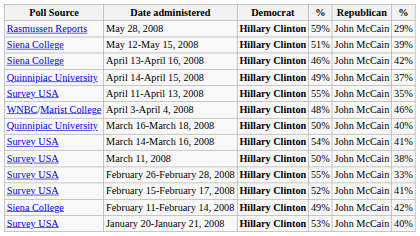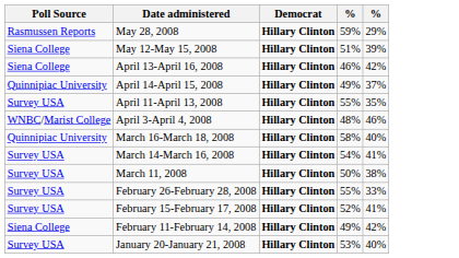 <table class="wikitable">
 <tr valign=bottom>
 <th>Poll Source</th>
 <th>Date administered</th>
 <th>Democrat</th>
 <th>%</th>
-<th>Republican</th>
 <th>%</th>
 </tr>
 <tr>
 <td><a href='#'>Rasmussen Reports</a></td>
 <td>May 28, 2008</td>
 <td><strong>Hillary Clinton</strong></td>
 <td>59%</td>
-<td>John McCain</td>
 <td>29%</td>
 </tr>
 <tr>
 <td><a href='#'>Siena College</a></td>
 <td>May 12-May 15, 2008</td>
 <td><strong>Hillary Clinton</strong></td>
 <td>51%</td>
-<td>John McCain</td>
 <td>39%</td>
 </tr>
 <tr>
 <td><a href='#'>Siena College</a></td>
 <td>April 13-April 16, 2008</td>
 <td><strong>Hillary Clinton</strong></td>
 <td>46%</td>
-<td>John McCain</td>
 <td>42%</td>
 </tr>
 <tr>
 <td><a href='#'>Quinnipiac University</a></td>
 <td>April 14-April 15, 2008</td>
 <td><strong>Hillary Clinton</strong></td>
 <td>49%</td>
-<td>John McCain</td>
 <td>37%</td>
 </tr>
 <tr>
 <td><a href='#'>Survey USA</a></td>
 <td>April 11-April 13, 2008</td>
 <td><strong>Hillary Clinton</strong></td>
 <td>55%</td>
-<td>John McCain</td>
 <td>35%</td>
 </tr>
 <tr>
 <td><a href='#'>WNBC</a>/<a href='#'>Marist College</a></td>
 <td>April 3-April 4, 2008</td>
 <td><strong>Hillary Clinton</strong></td>
 <td>48%</td>
-<td>John McCain</td>
 <td>46%</td>
 </tr>
 <tr>
 <td><a href='#'>Quinnipiac University</a></td>
 <td>March 16-March 18, 2008</td>
 <td><strong>Hillary Clinton</strong></td>
-<td>50%</td>
-<td>John McCain</td>
+<td>58%</td>
 <td>40%</td>
 </tr>
 <tr>
 <td><a href='#'>Survey USA</a></td>
 <td>March 14-March 16, 2008</td>
 <td><strong>Hillary Clinton</strong></td>
 <td>54%</td>
-<td>John McCain</td>
 <td>41%</td>
 </tr>
 <tr>
 <td><a href='#'>Survey USA</a></td>
 <td>March 11, 2008</td>
 <td><strong>Hillary Clinton</strong></td>
 <td>50%</td>
-<td>John McCain</td>
 <td>38%</td>
 </tr>
 <tr>
 <td><a href='#'>Survey USA</a></td>
 <td>February 26-February 28, 2008</td>
 <td><strong>Hillary Clinton</strong></td>
 <td>55%</td>
-<td>John McCain</td>
 <td>33%</td>
 </tr>
 <tr>
 <td><a href='#'>Survey USA</a></td>
 <td>February 15-February 17, 2008</td>
 <td><strong>Hillary Clinton</strong></td>
 <td>52%</td>
-<td>John McCain</td>
 <td>41%</td>
 </tr>
 <tr>
 <td><a href='#'>Siena College</a></td>
 <td>February 11-February 14, 2008</td>
 <td><strong>Hillary Clinton</strong></td>
 <td>49%</td>
-<td>John McCain</td>
 <td>42%</td>
 </tr>
 <tr>
 <td><a href='#'>Survey USA</a></td>
 <td>January 20-January 21, 2008</td>
 <td><strong>Hillary Clinton</strong></td>
 <td>53%</td>
-<td>John McCain</td>
 <td>40%</td>
 </tr>
 </table>
